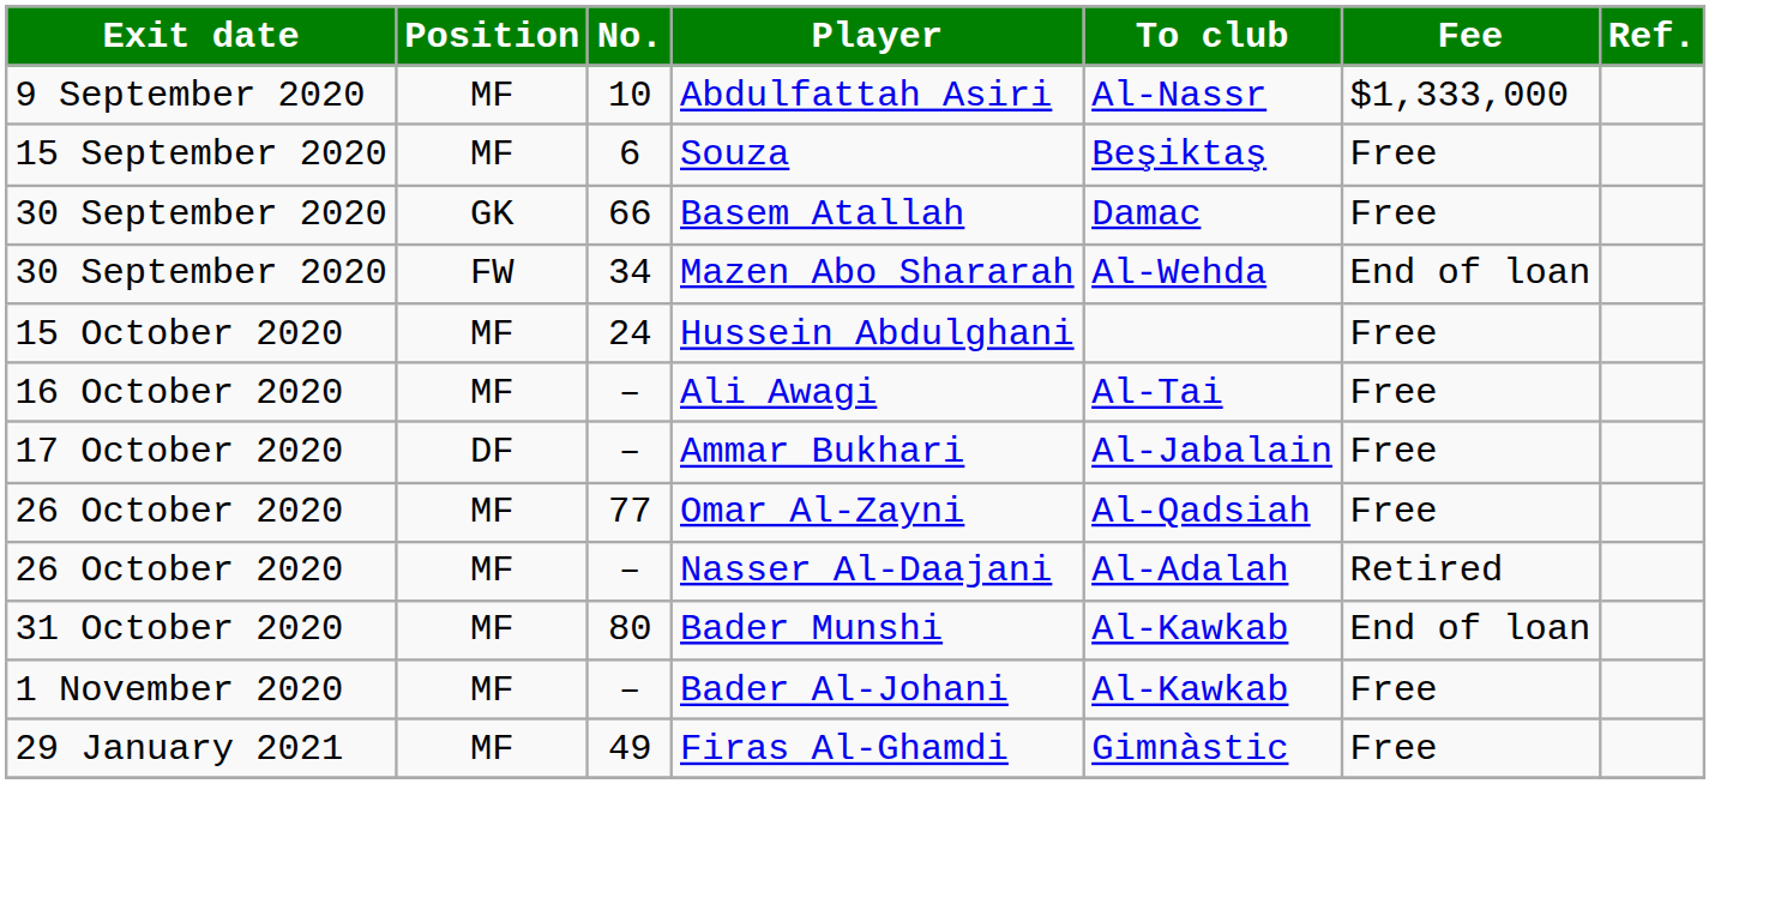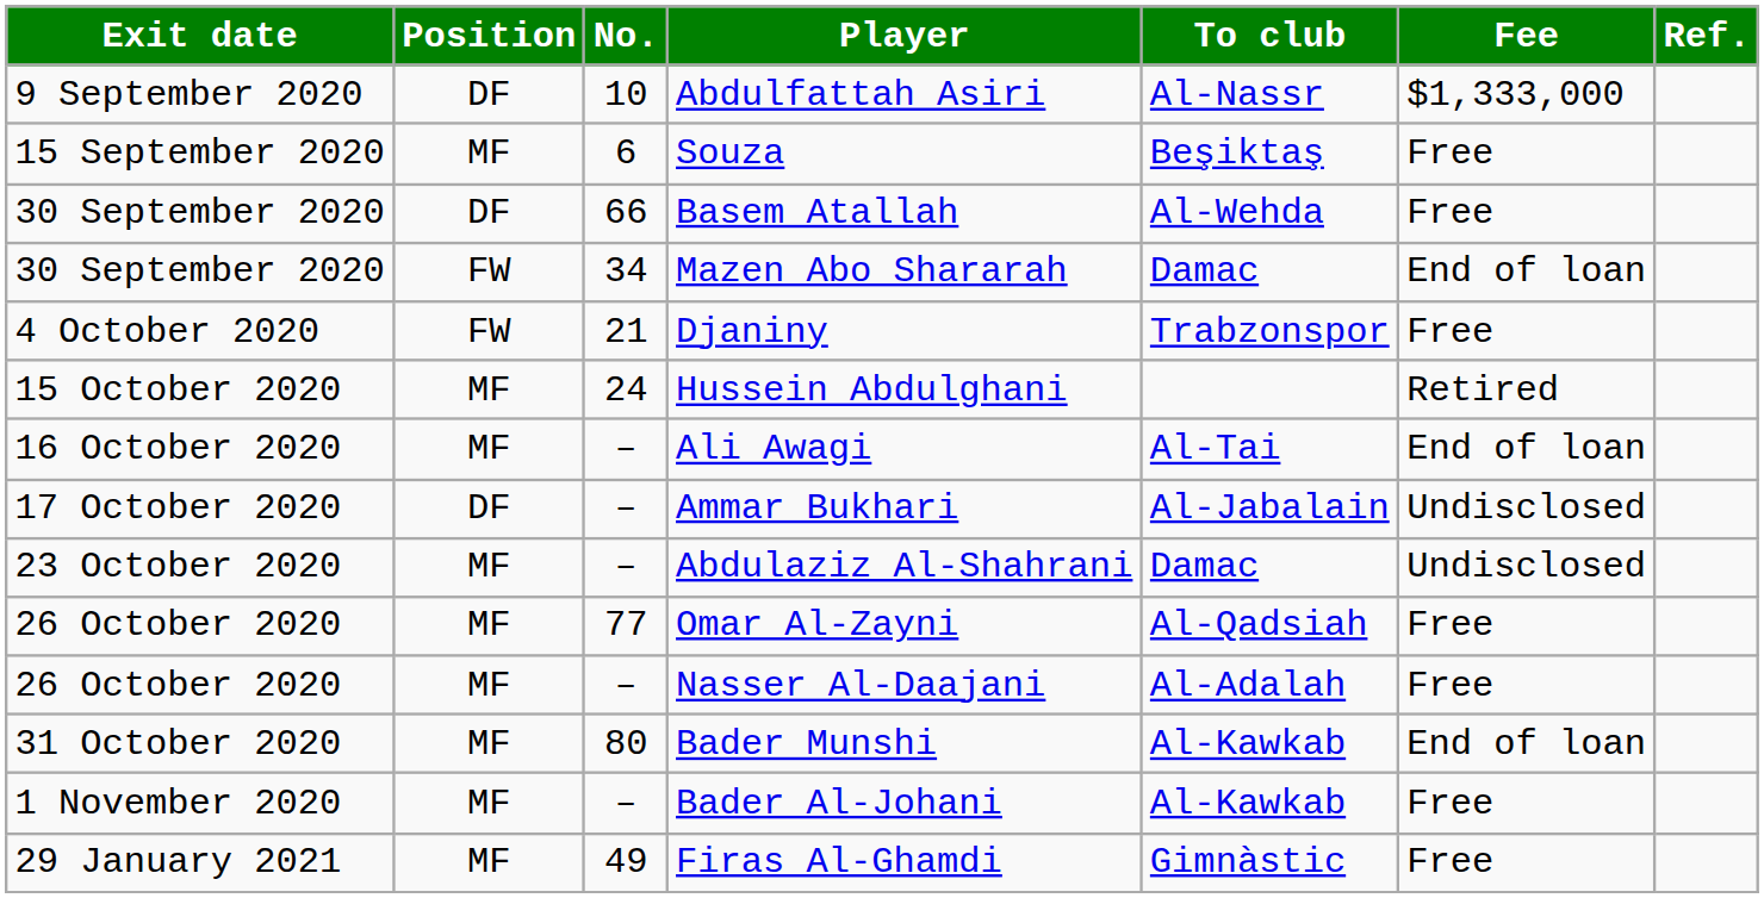 <table class="wikitable sortable">
 <tr>
 <th style="background:green; color:white;"><strong>Exit date</strong></th>
 <th style="background:green; color:white;"><strong>Position</strong></th>
 <th style="background:green; color:white;"><strong>No.</strong></th>
 <th style="background:green; color:white;"><strong>Player</strong></th>
 <th style="background:green; color:white;"><strong>To club</strong></th>
 <th style="background:green; color:white;"><strong>Fee</strong></th>
 <th style="background:green; color:white;"><strong>Ref.</strong></th>
 </tr>
 <tr>
 <td>9 September 2020</td>
-<td style="text-align:center;">MF</td>
+<td style="text-align:center;">DF</td>
 <td style="text-align:center;">10</td>
 <td style="text-align:left;"> <a href='#'>Abdulfattah Asiri</a></td>
 <td style="text-align:left;"> <a href='#'>Al-Nassr</a></td>
 <td>$1,333,000</td>
 <td></td>
 </tr>
 <tr>
 <td>15 September 2020</td>
 <td style="text-align:center;">MF</td>
 <td style="text-align:center;">6</td>
 <td style="text-align:left;"> <a href='#'>Souza</a></td>
 <td style="text-align:left;"> <a href='#'>Beşiktaş</a></td>
 <td>Free</td>
 <td></td>
 </tr>
 <tr>
 <td>30 September 2020</td>
-<td style="text-align:center;">GK</td>
+<td style="text-align:center;">DF</td>
 <td style="text-align:center;">66</td>
 <td style="text-align:left;"> <a href='#'>Basem Atallah</a></td>
-<td style="text-align:left;"> <a href='#'>Damac</a></td>
+<td style="text-align:left;"> <a href='#'>Al-Wehda</a></td>
 <td>Free</td>
 <td></td>
 </tr>
 <tr>
 <td>30 September 2020</td>
 <td style="text-align:center;">FW</td>
 <td style="text-align:center;">34</td>
 <td style="text-align:left;"> <a href='#'>Mazen Abo Shararah</a></td>
-<td style="text-align:left;"> <a href='#'>Al-Wehda</a></td>
+<td style="text-align:left;"> <a href='#'>Damac</a></td>
 <td>End of loan</td>
+<td></td>
+</tr>
+<tr>
+<td>4 October 2020</td>
+<td style="text-align:center;">FW</td>
+<td style="text-align:center;">21</td>
+<td style="text-align:left;"> <a href='#'>Djaniny</a></td>
+<td style="text-align:left;"> <a href='#'>Trabzonspor</a></td>
+<td>Free</td>
 <td></td>
 </tr>
 <tr>
 <td>15 October 2020</td>
 <td style="text-align:center;">MF</td>
 <td style="text-align:center;">24</td>
 <td style="text-align:left;"> <a href='#'>Hussein Abdulghani</a></td>
 <td style="text-align:left;"></td>
-<td>Free</td>
+<td>Retired</td>
 <td></td>
 </tr>
 <tr>
 <td>16 October 2020</td>
 <td style="text-align:center;">MF</td>
 <td style="text-align:center;">–</td>
 <td style="text-align:left;"> <a href='#'>Ali Awagi</a></td>
 <td style="text-align:left;"> <a href='#'>Al-Tai</a></td>
-<td>Free</td>
+<td>End of loan</td>
 <td></td>
 </tr>
 <tr>
 <td>17 October 2020</td>
 <td style="text-align:center;">DF</td>
 <td style="text-align:center;">–</td>
 <td style="text-align:left;"> <a href='#'>Ammar Bukhari</a></td>
 <td style="text-align:left;"> <a href='#'>Al-Jabalain</a></td>
-<td>Free</td>
+<td>Undisclosed</td>
+<td></td>
+</tr>
+<tr>
+<td>23 October 2020</td>
+<td style="text-align:center;">MF</td>
+<td style="text-align:center;">–</td>
+<td style="text-align:left;"> <a href='#'>Abdulaziz Al-Shahrani</a></td>
+<td style="text-align:left;"> <a href='#'>Damac</a></td>
+<td>Undisclosed</td>
 <td></td>
 </tr>
 <tr>
 <td>26 October 2020</td>
 <td style="text-align:center;">MF</td>
 <td style="text-align:center;">77</td>
 <td style="text-align:left;"> <a href='#'>Omar Al-Zayni</a></td>
 <td style="text-align:left;"> <a href='#'>Al-Qadsiah</a></td>
 <td>Free</td>
 <td></td>
 </tr>
 <tr>
 <td>26 October 2020</td>
 <td style="text-align:center;">MF</td>
 <td style="text-align:center;">–</td>
 <td style="text-align:left;"> <a href='#'>Nasser Al-Daajani</a></td>
 <td style="text-align:left;"> <a href='#'>Al-Adalah</a></td>
-<td>Retired</td>
+<td>Free</td>
 <td></td>
 </tr>
 <tr>
 <td>31 October 2020</td>
 <td style="text-align:center;">MF</td>
 <td style="text-align:center;">80</td>
 <td style="text-align:left;"> <a href='#'>Bader Munshi</a></td>
 <td style="text-align:left;"> <a href='#'>Al-Kawkab</a></td>
 <td>End of loan</td>
 <td></td>
 </tr>
 <tr>
 <td>1 November 2020</td>
 <td style="text-align:center;">MF</td>
 <td style="text-align:center;">–</td>
 <td style="text-align:left;"> <a href='#'>Bader Al-Johani</a></td>
 <td style="text-align:left;"> <a href='#'>Al-Kawkab</a></td>
 <td>Free</td>
 <td></td>
 </tr>
 <tr>
 <td>29 January 2021</td>
 <td style="text-align:center;">MF</td>
 <td style="text-align:center;">49</td>
 <td style="text-align:left;"> <a href='#'>Firas Al-Ghamdi</a></td>
 <td style="text-align:left;"> <a href='#'>Gimnàstic</a></td>
 <td>Free</td>
 <td></td>
 </tr>
 <tr>
 </tr>
 </table>
